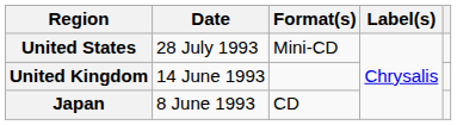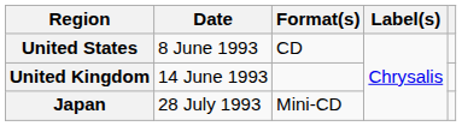 <table class="wikitable plainrowheaders">
 <tr>
 <th scope="col">Region</th>
 <th scope="col">Date</th>
 <th scope="col">Format(s)</th>
 <th scope="col">Label(s)</th>
 <th scope="col"></th>
 </tr>
 <tr>
 <th scope="row">United States</th>
-<td>28 July 1993</td>
-<td>Mini-CD</td>
+<td>8 June 1993</td>
+<td>CD</td>
 <td rowspan="3"><a href='#'>Chrysalis</a></td>
 <td></td>
 </tr>
 <tr>
 <th scope="row">United Kingdom</th>
 <td>14 June 1993</td>
 <td></td>
 <td></td>
 </tr>
 <tr>
 <th scope="row">Japan</th>
-<td>8 June 1993</td>
-<td>CD</td>
+<td>28 July 1993</td>
+<td>Mini-CD</td>
 <td></td>
 </tr>
 </table>
